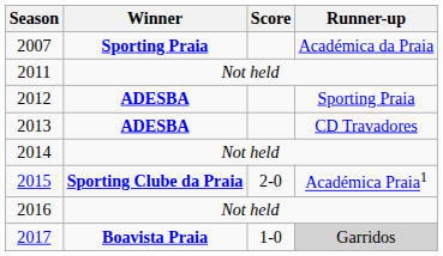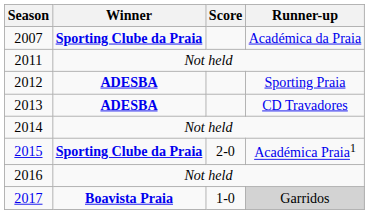 <table class="wikitable" style="text-align: center; font-size:100%">
 <tr>
 <th>Season</th>
 <th>Winner</th>
 <th>Score</th>
 <th>Runner-up</th>
 </tr>
 <tr>
 <td>2007</td>
-<td><strong><a href='#'>Sporting Praia</a></strong></td>
+<td><strong><a href='#'>Sporting Clube da Praia</a></strong></td>
 <td></td>
 <td><a href='#'>Académica da Praia</a></td>
 </tr>
 <tr>
 <td>2011</td>
 <td colspan=3><em>Not held</em></td>
 </tr>
 <tr>
 <td>2012</td>
 <td><strong><a href='#'>ADESBA</a></strong></td>
 <td></td>
 <td><a href='#'>Sporting Praia</a></td>
 </tr>
 <tr>
 <td>2013</td>
 <td><strong><a href='#'>ADESBA</a></strong></td>
 <td></td>
 <td><a href='#'>CD Travadores</a></td>
 </tr>
 <tr>
 <td>2014</td>
 <td colspan=3><em>Not held</em></td>
 </tr>
 <tr>
 <td><a href='#'>2015</a></td>
 <td><strong><a href='#'>Sporting Clube da Praia</a></strong></td>
 <td>2-0</td>
 <td><a href='#'>Académica Praia</a><sup>1</sup></td>
 </tr>
 <tr>
 <td>2016</td>
 <td colspan=3><em>Not held</em></td>
 </tr>
 <tr>
 <td><a href='#'>2017</a></td>
 <td><strong><a href='#'>Boavista Praia</a></strong></td>
 <td>1-0</td>
 <td style="background: lightgrey;">Garridos</td>
 </tr>
 </table>
